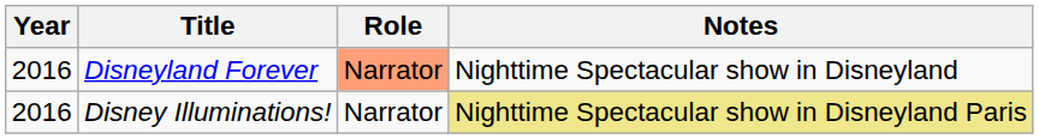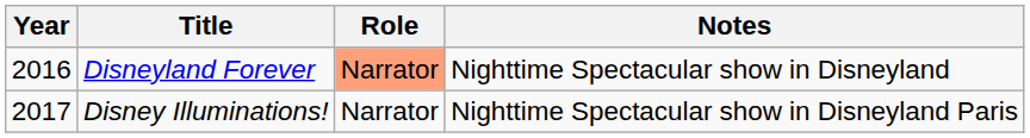 <table class="wikitable sortable">
 <tr>
 <th>Year</th>
 <th>Title</th>
 <th>Role</th>
 <th>Notes</th>
 </tr>
 <tr>
 <td>2016</td>
 <td><em><a href='#'>Disneyland Forever</a></em></td>
 <td style="background: lightsalmon;">Narrator</td>
 <td>Nighttime Spectacular show in Disneyland</td>
 </tr>
 <tr>
-<td>2016</td>
+<td>2017</td>
 <td><em>Disney Illuminations!</em></td>
 <td>Narrator</td>
-<td style="background: khaki;">Nighttime Spectacular show in Disneyland Paris</td>
+<td>Nighttime Spectacular show in Disneyland Paris</td>
 </tr>
 </table>
